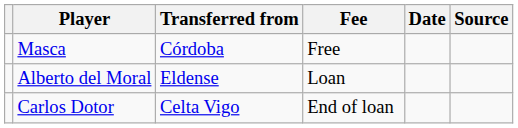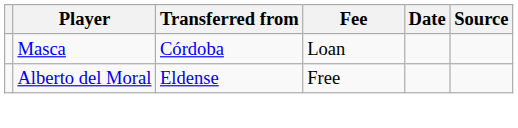 <table class="wikitable plainrowheaders sortable">
 <tr>
 <th></th>
 <th scope="col">Player</th>
 <th>Transferred from</th>
 <th style="width: 80px;">Fee</th>
 <th scope="col">Date</th>
 <th scope="col">Source</th>
 </tr>
 <tr>
 <td align="center"></td>
 <td> <a href='#'>Masca</a></td>
 <td> <a href='#'>Córdoba</a></td>
-<td>Free</td>
+<td>Loan</td>
 <td></td>
 <td></td>
 </tr>
 <tr>
 <td align="center"></td>
 <td> <a href='#'>Alberto del Moral</a></td>
 <td> <a href='#'>Eldense</a></td>
-<td>Loan</td>
-<td></td>
-<td></td>
-</tr>
-<tr>
-<td align="center"></td>
-<td> <a href='#'>Carlos Dotor</a></td>
-<td> <a href='#'>Celta Vigo</a></td>
-<td>End of loan</td>
+<td>Free</td>
 <td></td>
 <td></td>
 </tr>
 </table>
